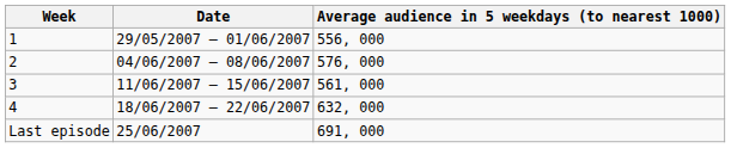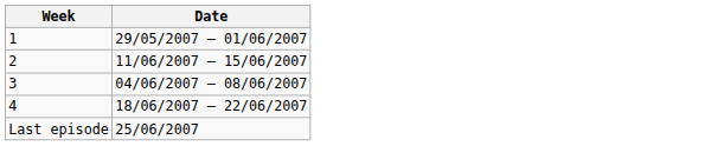 <table class="wikitable">
 <tr>
 <th>Week</th>
 <th>Date</th>
-<th>Average audience in 5 weekdays (to nearest 1000)</th>
 </tr>
 <tr>
 <td>1</td>
 <td>29/05/2007 – 01/06/2007</td>
-<td>556, 000</td>
 </tr>
 <tr>
 <td>2</td>
-<td>04/06/2007 – 08/06/2007</td>
-<td>576, 000</td>
+<td>11/06/2007 – 15/06/2007</td>
 </tr>
 <tr>
 <td>3</td>
-<td>11/06/2007 – 15/06/2007</td>
-<td>561, 000</td>
+<td>04/06/2007 – 08/06/2007</td>
 </tr>
 <tr>
 <td>4</td>
 <td>18/06/2007 – 22/06/2007</td>
-<td>632, 000</td>
 </tr>
 <tr>
 <td>Last episode</td>
 <td>25/06/2007</td>
-<td>691, 000</td>
 </tr>
 </table>
